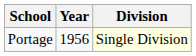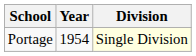 <table class="wikitable">
 <tr>
 <th>School</th>
 <th>Year</th>
 <th>Division</th>
 </tr>
 <tr>
 <td>Portage</td>
-<td>1956</td>
+<td>1954</td>
 <td style="background: lightyellow;">Single Division</td>
 </tr>
 </table>
